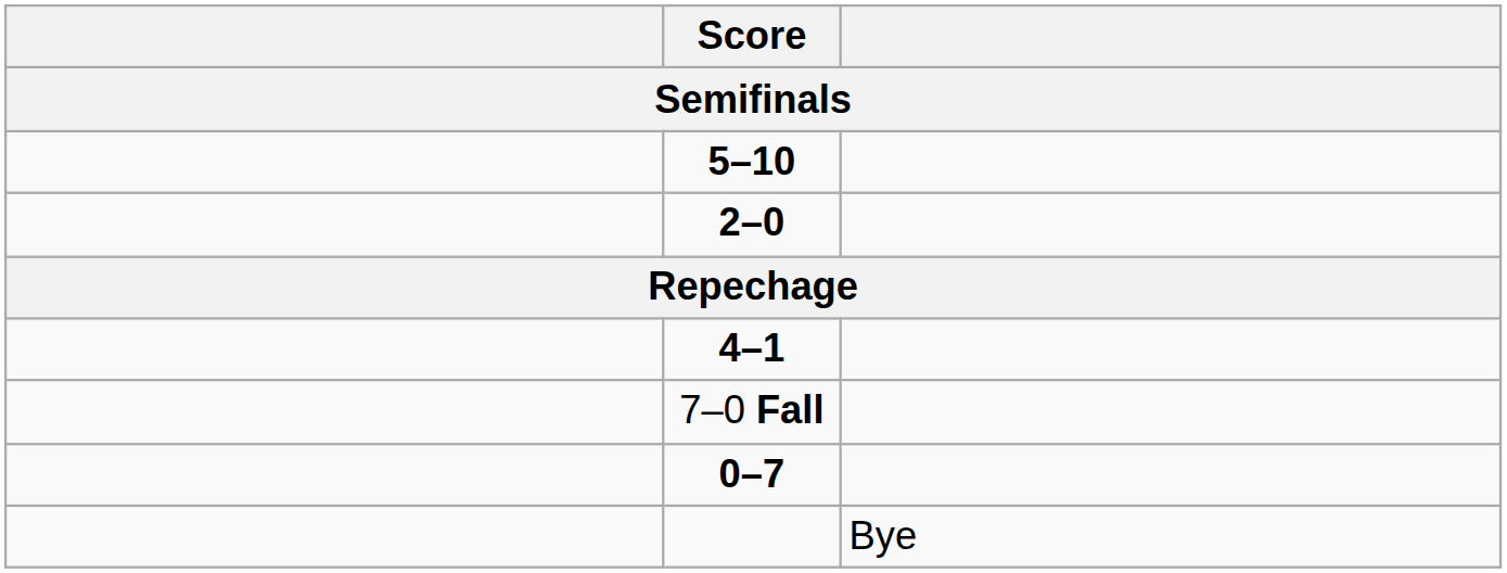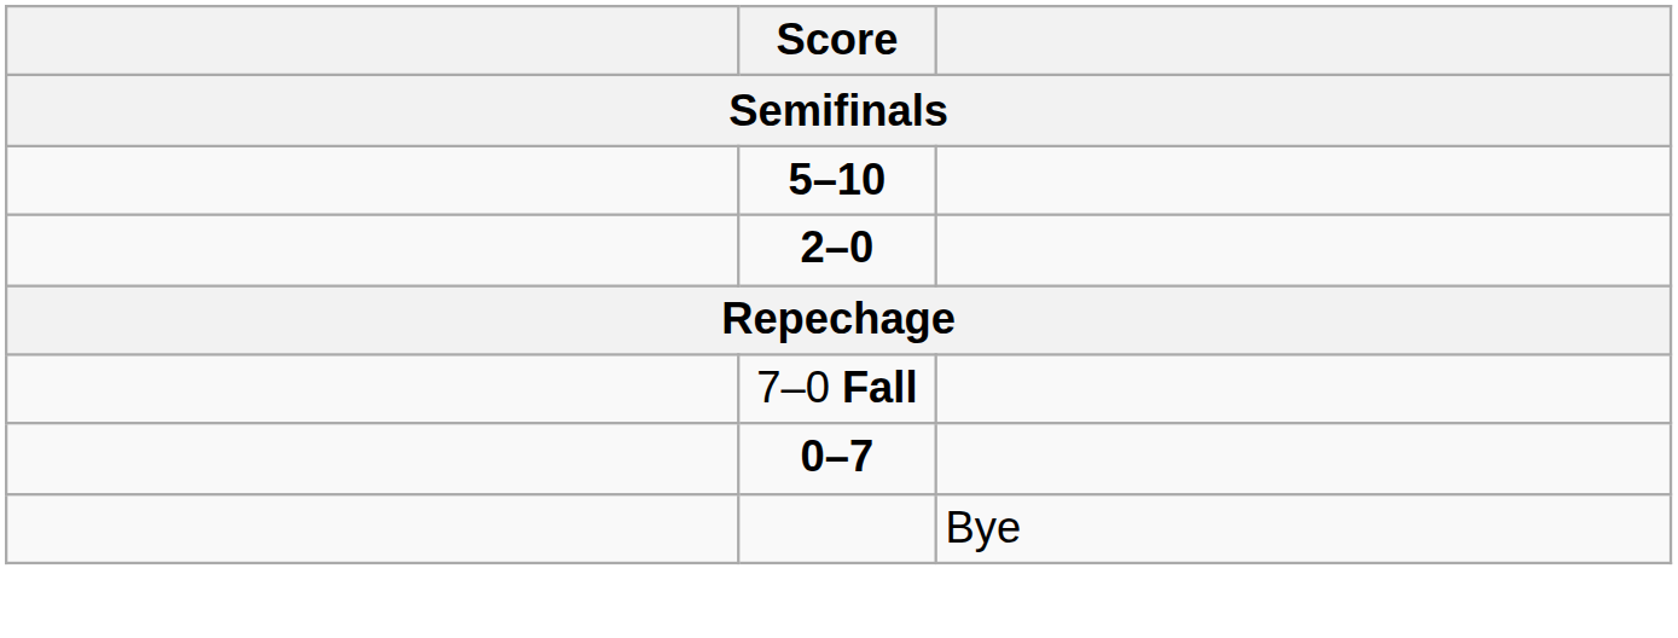 <table class="wikitable" style="text-align: left;">
 <tr>
 <th align="right" width="270"></th>
 <th width="65">Score</th>
 <th align="left" width="270"></th>
 </tr>
 <tr>
 <th colspan="3">Semifinals</th>
 </tr>
 <tr>
 <td></td>
 <td align=center><strong>5–10</strong></td>
 <td><strong></strong></td>
 </tr>
 <tr>
 <td><strong></strong></td>
 <td align=center><strong>2–0</strong></td>
 <td></td>
 </tr>
 <tr>
 <th colspan="3">Repechage</th>
 </tr>
 <tr>
 <td><strong></strong></td>
-<td align=center><strong>4–1</strong></td>
-<td></td>
-</tr>
-<tr>
-<td><strong></strong></td>
 <td align=center>7–0 <strong>Fall</strong></td>
 <td></td>
 </tr>
 <tr>
 <td></td>
 <td align=center><strong>0–7</strong></td>
 <td><strong></strong></td>
 </tr>
 <tr>
 <td><strong></strong></td>
 <td></td>
 <td>Bye</td>
 </tr>
 </table>
